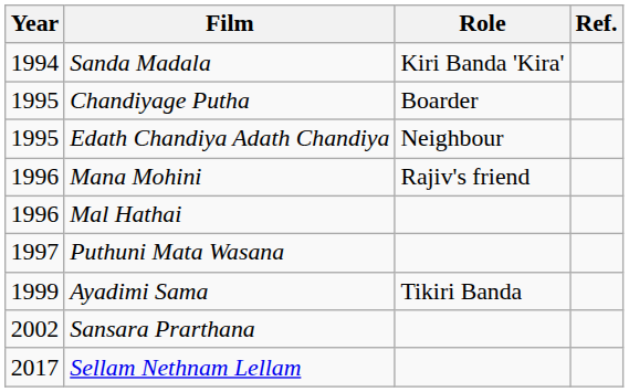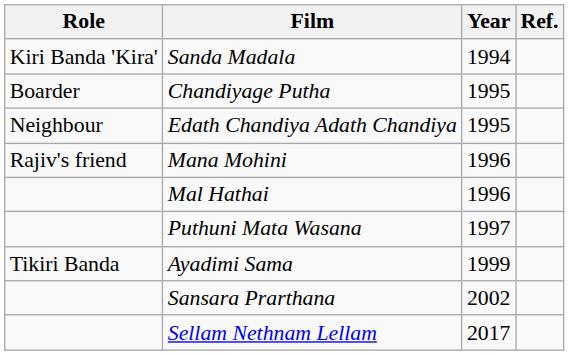 <table class="wikitable">
 <tr>
+<th>Role</th>
+<th>Film</th>
 <th>Year</th>
-<th>Film</th>
-<th>Role</th>
 <th>Ref.</th>
 </tr>
 <tr>
+<td>Kiri Banda 'Kira'</td>
+<td><em>Sanda Madala</em></td>
 <td>1994</td>
-<td><em>Sanda Madala</em></td>
-<td>Kiri Banda 'Kira'</td>
 <td></td>
 </tr>
 <tr>
+<td>Boarder</td>
+<td><em>Chandiyage Putha</em></td>
 <td>1995</td>
-<td><em>Chandiyage Putha</em></td>
-<td>Boarder</td>
 <td></td>
 </tr>
 <tr>
+<td>Neighbour</td>
+<td><em>Edath Chandiya Adath Chandiya</em></td>
 <td>1995</td>
-<td><em>Edath Chandiya Adath Chandiya</em></td>
-<td>Neighbour</td>
 <td></td>
 </tr>
 <tr>
+<td>Rajiv's friend</td>
+<td><em>Mana Mohini</em></td>
 <td>1996</td>
-<td><em>Mana Mohini</em></td>
-<td>Rajiv's friend</td>
 <td></td>
 </tr>
 <tr>
+<td></td>
+<td><em>Mal Hathai</em></td>
 <td>1996</td>
-<td><em>Mal Hathai</em></td>
-<td></td>
 <td></td>
 </tr>
 <tr>
+<td></td>
+<td><em>Puthuni Mata Wasana</em></td>
 <td>1997</td>
-<td><em>Puthuni Mata Wasana</em></td>
-<td></td>
 <td></td>
 </tr>
 <tr>
+<td>Tikiri Banda</td>
+<td><em>Ayadimi Sama</em></td>
 <td>1999</td>
-<td><em>Ayadimi Sama</em></td>
-<td>Tikiri Banda</td>
 <td></td>
 </tr>
 <tr>
+<td></td>
+<td><em>Sansara Prarthana</em></td>
 <td>2002</td>
-<td><em>Sansara Prarthana</em></td>
-<td></td>
 <td></td>
 </tr>
 <tr>
+<td></td>
+<td><em><a href='#'>Sellam Nethnam Lellam</a></em></td>
 <td>2017</td>
-<td><em><a href='#'>Sellam Nethnam Lellam</a></em></td>
-<td></td>
 <td></td>
 </tr>
 </table>
